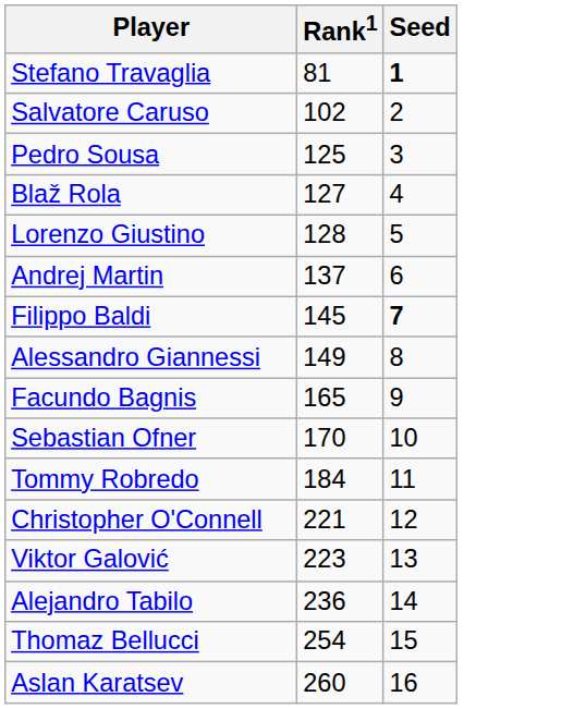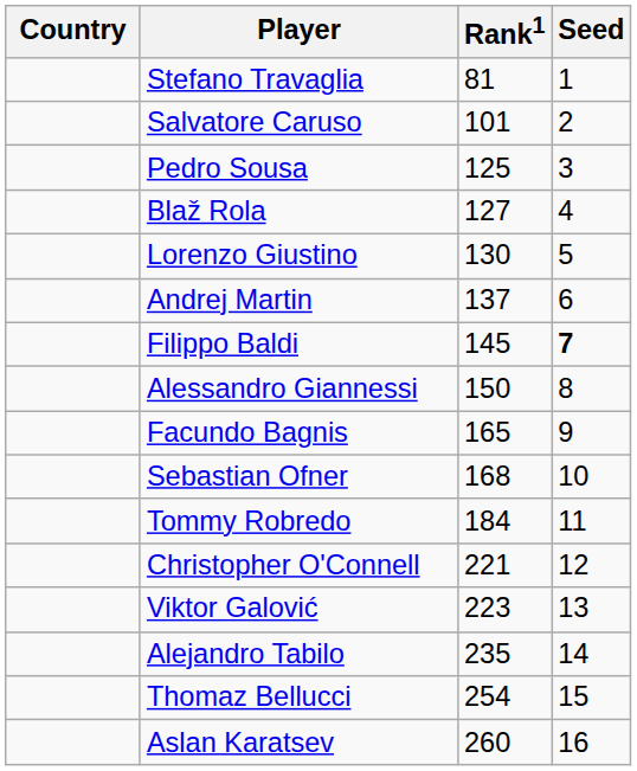 <table class="sortable wikitable">
 <tr>
+<th width="70">Country</th>
 <th width="175">Player</th>
 <th>Rank<sup>1</sup></th>
 <th>Seed</th>
 </tr>
 <tr>
+<td></td>
 <td><a href='#'>Stefano Travaglia</a></td>
 <td>81</td>
-<td><strong>1</strong></td>
+<td>1</td>
 </tr>
 <tr>
+<td></td>
 <td><a href='#'>Salvatore Caruso</a></td>
-<td>102</td>
+<td>101</td>
 <td>2</td>
 </tr>
 <tr>
+<td></td>
 <td><a href='#'>Pedro Sousa</a></td>
 <td>125</td>
 <td>3</td>
 </tr>
 <tr>
+<td></td>
 <td><a href='#'>Blaž Rola</a></td>
 <td>127</td>
 <td>4</td>
 </tr>
 <tr>
+<td></td>
 <td><a href='#'>Lorenzo Giustino</a></td>
-<td>128</td>
+<td>130</td>
 <td>5</td>
 </tr>
 <tr>
+<td></td>
 <td><a href='#'>Andrej Martin</a></td>
 <td>137</td>
 <td>6</td>
 </tr>
 <tr>
+<td></td>
 <td><a href='#'>Filippo Baldi</a></td>
 <td>145</td>
 <td><strong>7</strong></td>
 </tr>
 <tr>
+<td></td>
 <td><a href='#'>Alessandro Giannessi</a></td>
-<td>149</td>
+<td>150</td>
 <td>8</td>
 </tr>
 <tr>
+<td></td>
 <td><a href='#'>Facundo Bagnis</a></td>
 <td>165</td>
 <td>9</td>
 </tr>
 <tr>
+<td></td>
 <td><a href='#'>Sebastian Ofner</a></td>
-<td>170</td>
+<td>168</td>
 <td>10</td>
 </tr>
 <tr>
+<td></td>
 <td><a href='#'>Tommy Robredo</a></td>
 <td>184</td>
 <td>11</td>
 </tr>
 <tr>
+<td></td>
 <td><a href='#'>Christopher O'Connell</a></td>
 <td>221</td>
 <td>12</td>
 </tr>
 <tr>
+<td></td>
 <td><a href='#'>Viktor Galović</a></td>
 <td>223</td>
 <td>13</td>
 </tr>
 <tr>
+<td></td>
 <td><a href='#'>Alejandro Tabilo</a></td>
-<td>236</td>
+<td>235</td>
 <td>14</td>
 </tr>
 <tr>
+<td></td>
 <td><a href='#'>Thomaz Bellucci</a></td>
 <td>254</td>
 <td>15</td>
 </tr>
 <tr>
+<td></td>
 <td><a href='#'>Aslan Karatsev</a></td>
 <td>260</td>
 <td>16</td>
 </tr>
 </table>
